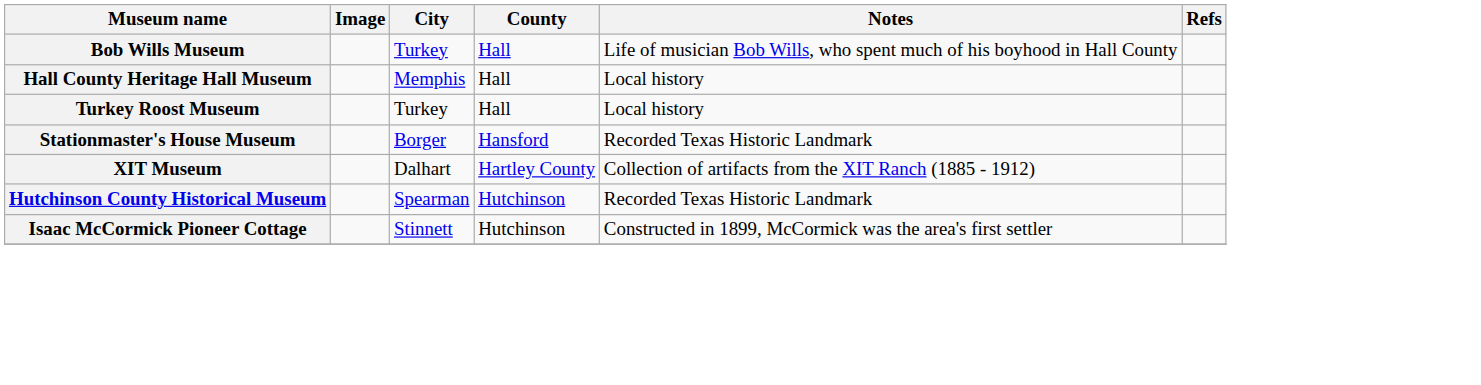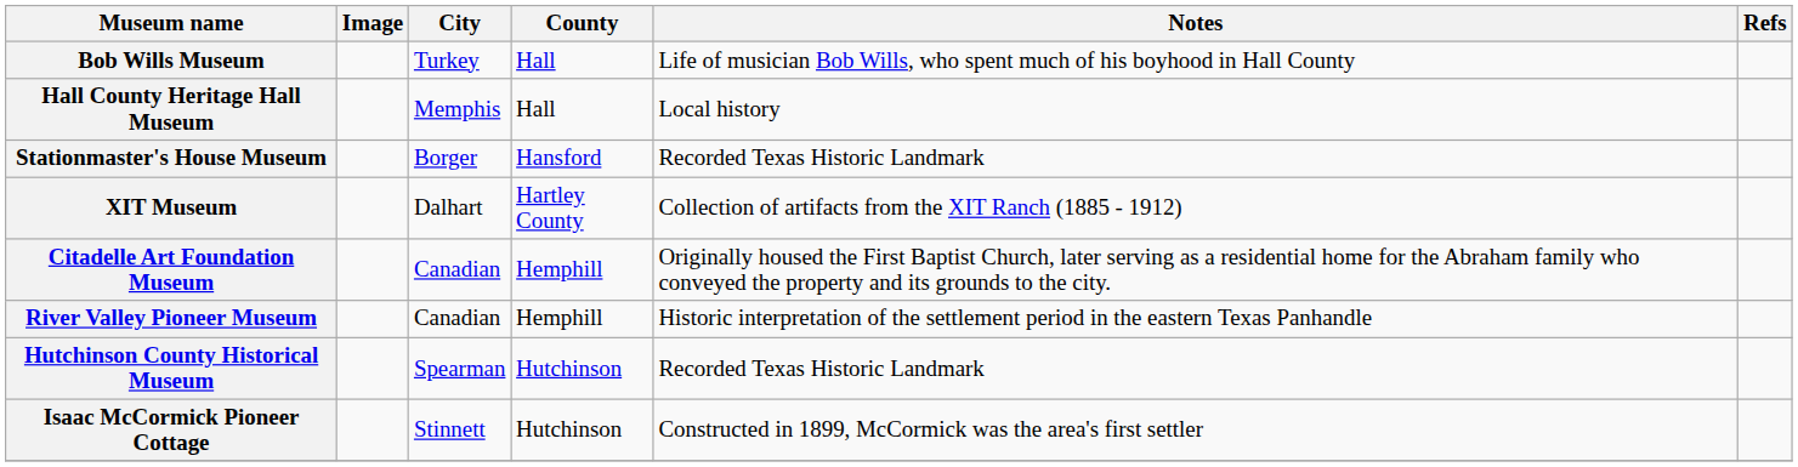 <table class="wikitable sortable plainrowheaders">
 <tr>
 <th scope="col">Museum name</th>
 <th scope="col"  class="unsortable">Image</th>
 <th scope="col">City</th>
 <th scope="col">County</th>
 <th scope="col">Notes</th>
 <th scope="col" class="unsortable">Refs</th>
 </tr>
 <tr>
 <th scope="row">Bob Wills Museum</th>
 <td></td>
 <td><a href='#'>Turkey</a></td>
 <td><a href='#'>Hall</a></td>
 <td>Life of musician <a href='#'>Bob Wills</a>, who spent much of his boyhood in Hall County</td>
 <td align="center"></td>
 </tr>
 <tr>
 <th scope="row">Hall County Heritage Hall Museum</th>
 <td></td>
 <td><a href='#'>Memphis</a></td>
 <td>Hall</td>
 <td>Local history</td>
 <td align="center"></td>
 </tr>
 <tr>
-<th scope="row">Turkey Roost Museum</th>
-<td></td>
-<td>Turkey</td>
-<td>Hall</td>
-<td>Local history</td>
-<td align="center"></td>
-</tr>
-<tr>
 <th scope="row">Stationmaster's House Museum</th>
 <td></td>
 <td><a href='#'>Borger</a></td>
 <td><a href='#'>Hansford</a></td>
 <td>Recorded Texas Historic Landmark</td>
 <td align="center"></td>
 </tr>
 <tr>
 <th scope="row">XIT Museum</th>
 <td></td>
 <td>Dalhart</td>
 <td><a href='#'>Hartley County</a></td>
 <td>Collection of artifacts from the <a href='#'>XIT Ranch</a> (1885 - 1912)</td>
+<td align="center"></td>
+</tr>
+<tr>
+<th scope="row"><a href='#'>Citadelle Art Foundation Museum</a></th>
+<td></td>
+<td><a href='#'>Canadian</a></td>
+<td><a href='#'>Hemphill</a></td>
+<td>Originally housed the First Baptist Church, later serving as a residential home for the Abraham family who conveyed the property and its grounds to the city.</td>
+<td align="center"></td>
+</tr>
+<tr>
+<th scope="row"><a href='#'>River Valley Pioneer Museum</a></th>
+<td></td>
+<td>Canadian</td>
+<td>Hemphill</td>
+<td>Historic interpretation of the settlement period in the eastern Texas Panhandle</td>
 <td align="center"></td>
 </tr>
 <tr>
 <th scope="row"><a href='#'>Hutchinson County Historical Museum</a></th>
 <td></td>
 <td><a href='#'>Spearman</a></td>
 <td><a href='#'>Hutchinson</a></td>
 <td>Recorded Texas Historic Landmark</td>
 <td align="center"></td>
 </tr>
 <tr>
 <th scope="row">Isaac McCormick Pioneer Cottage</th>
 <td></td>
 <td><a href='#'>Stinnett</a></td>
 <td>Hutchinson</td>
 <td>Constructed in 1899, McCormick was the area's first settler</td>
 <td align="center"></td>
 </tr>
 <tr>
 </tr>
 </table>
